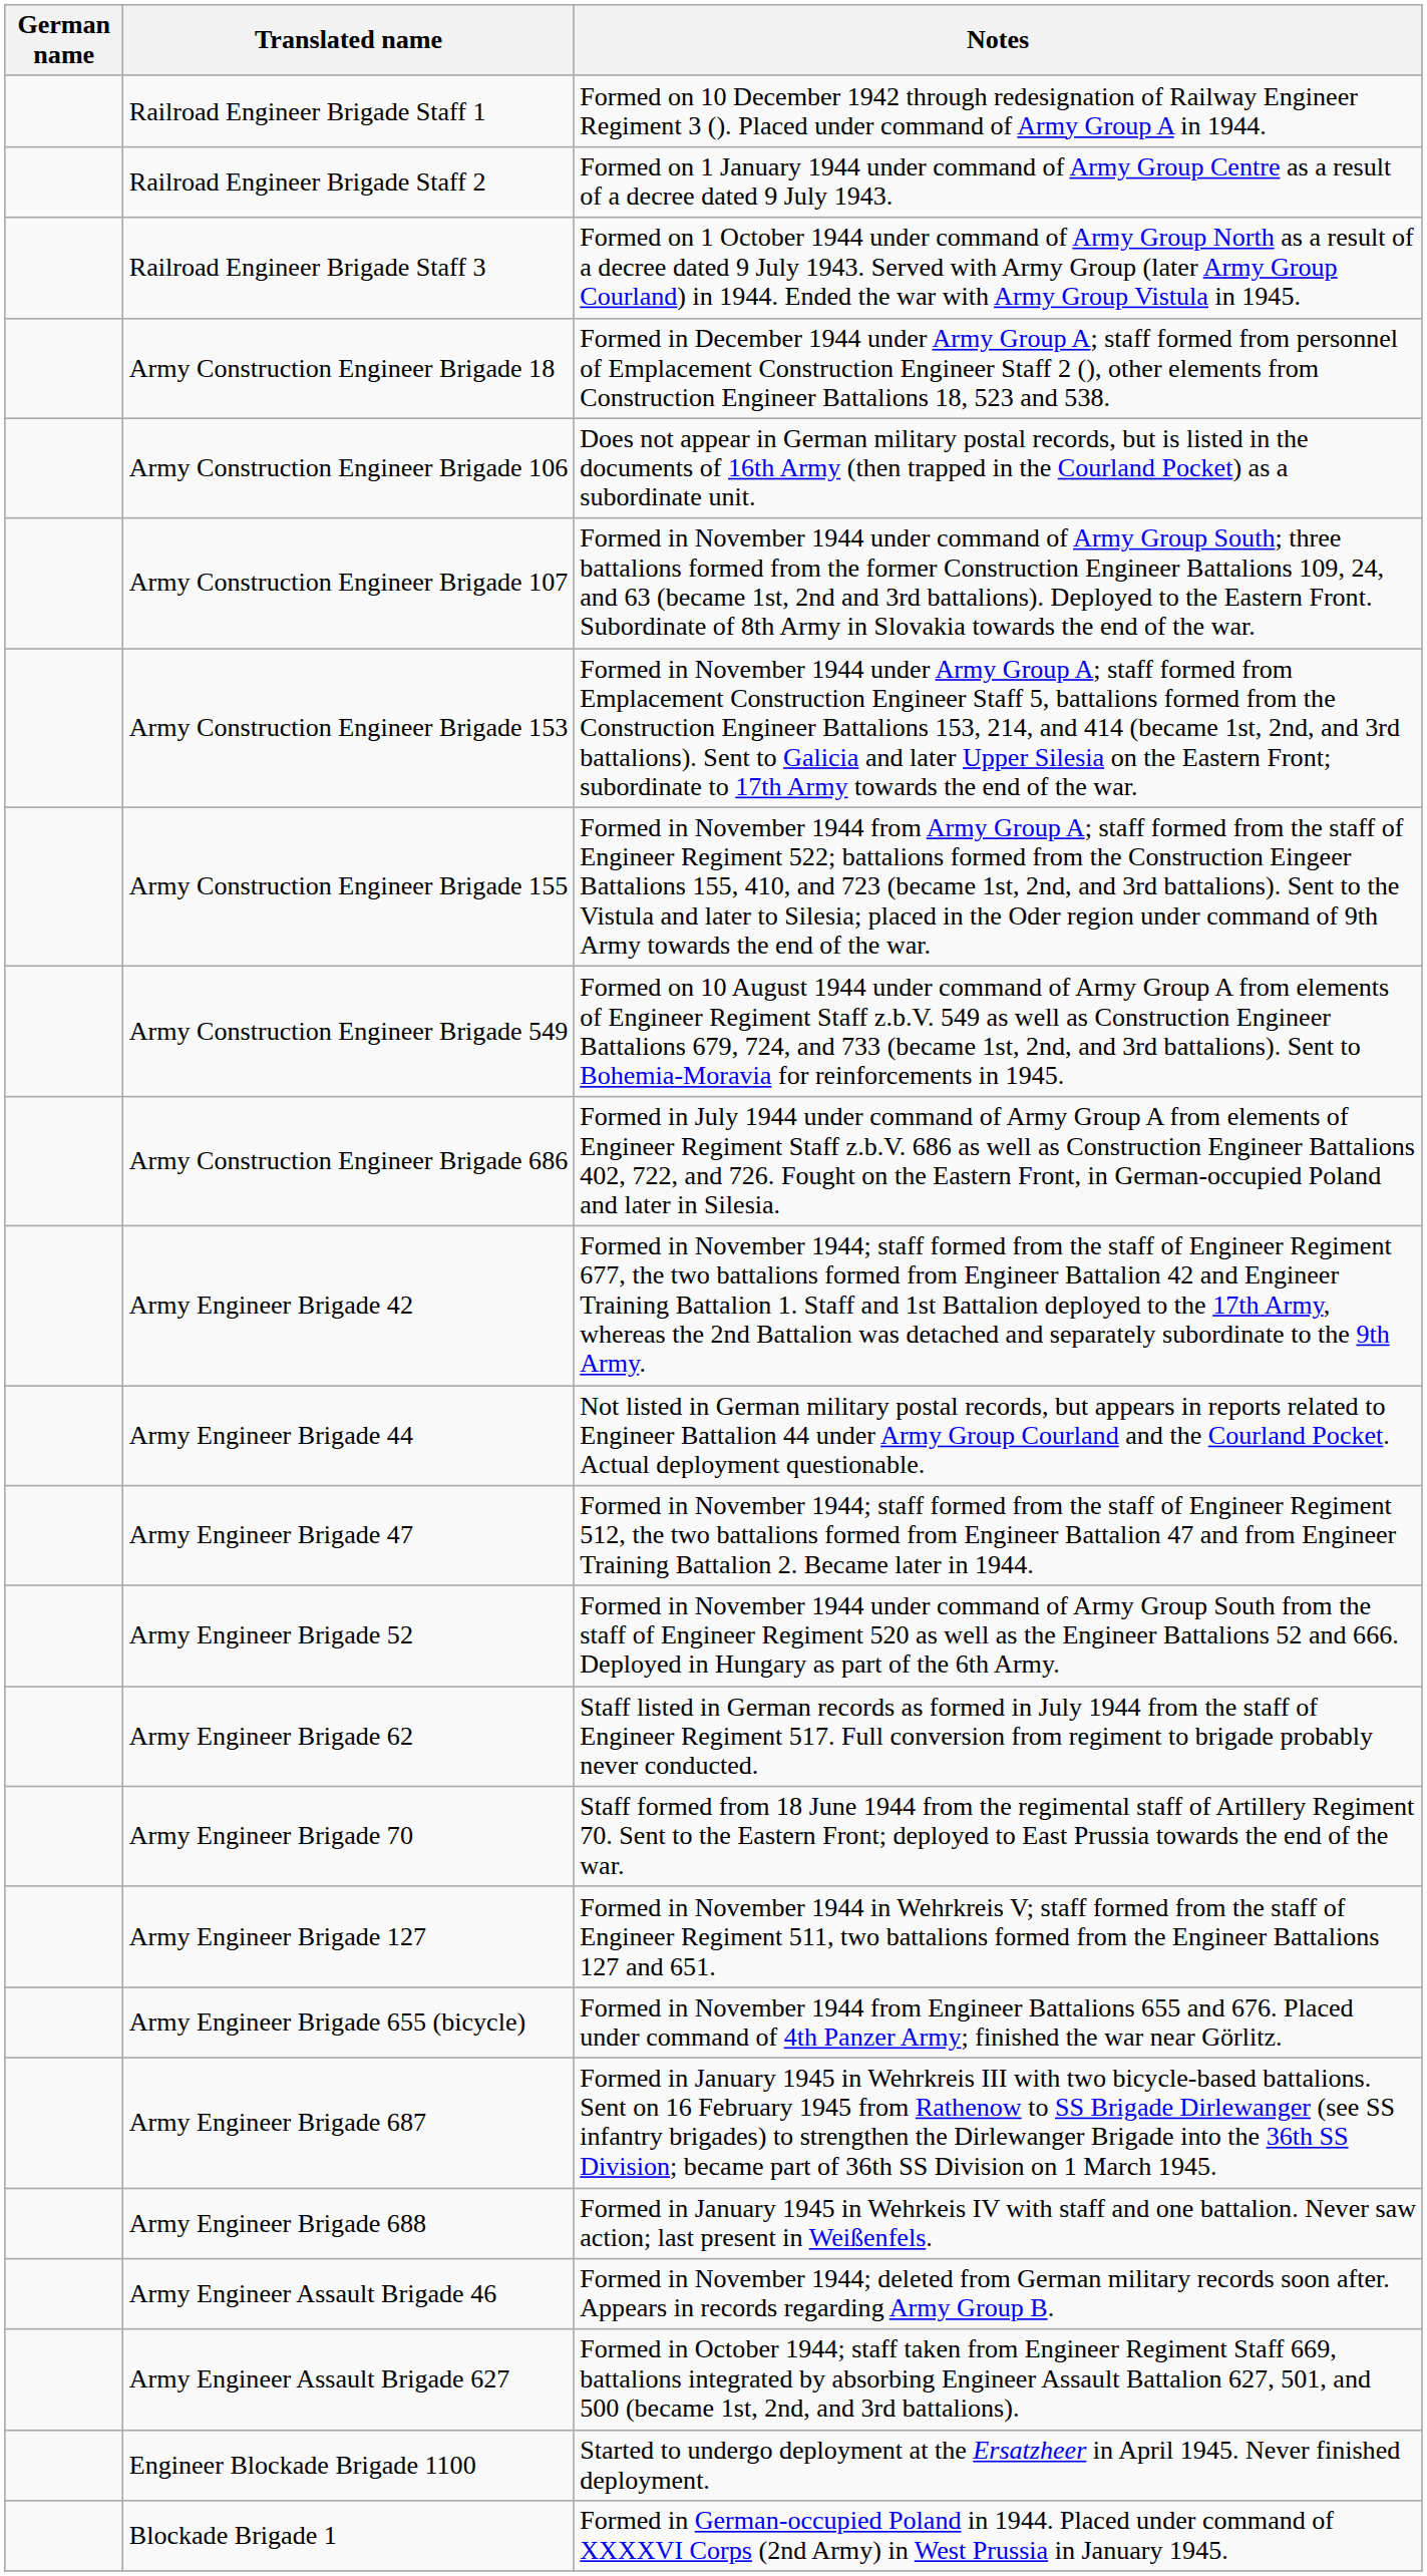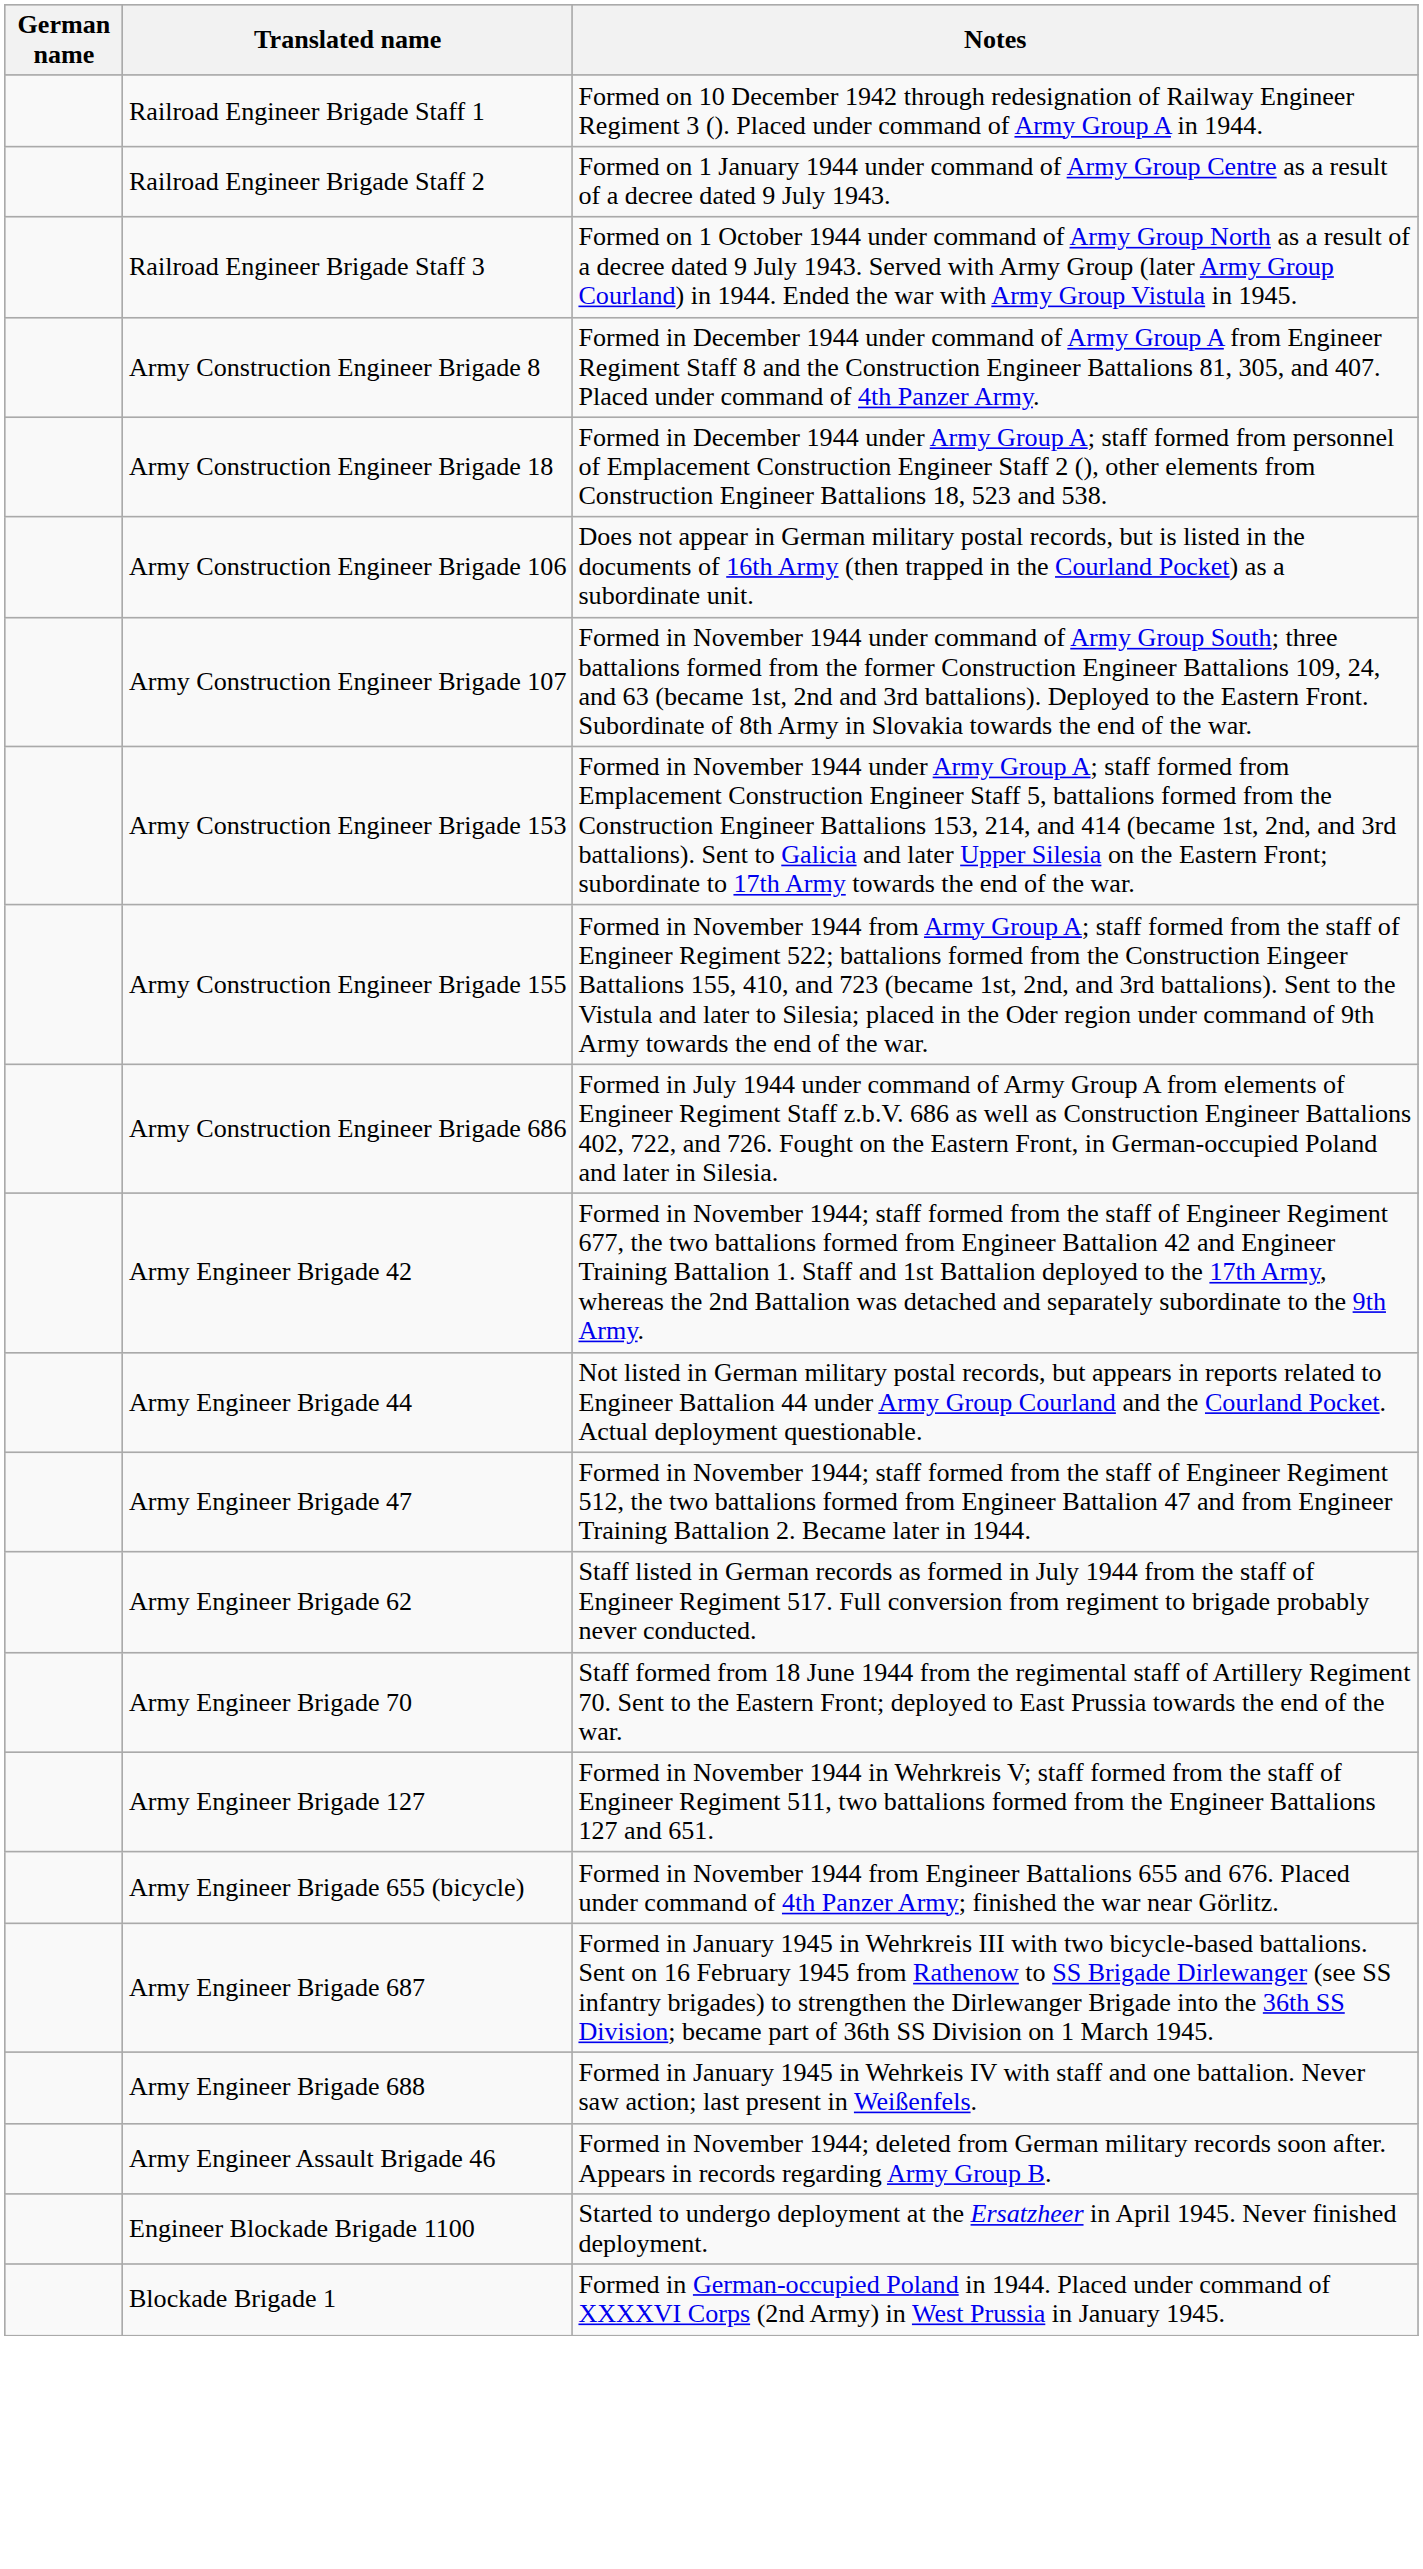 <table class="wikitable">
 <tr>
 <th>German name</th>
 <th>Translated name</th>
 <th>Notes</th>
 </tr>
 <tr>
 <td></td>
 <td>Railroad Engineer Brigade Staff 1</td>
 <td>Formed on 10 December 1942 through redesignation of Railway Engineer Regiment 3 (). Placed under command of <a href='#'>Army Group A</a> in 1944.</td>
 </tr>
 <tr>
 <td></td>
 <td>Railroad Engineer Brigade Staff 2</td>
 <td>Formed on 1 January 1944 under command of <a href='#'>Army Group Centre</a> as a result of a decree dated 9 July 1943.</td>
 </tr>
 <tr>
 <td></td>
 <td>Railroad Engineer Brigade Staff 3</td>
 <td>Formed on 1 October 1944 under command of <a href='#'>Army Group North</a> as a result of a decree dated 9 July 1943. Served with Army Group (later <a href='#'>Army Group Courland</a>) in 1944. Ended the war with <a href='#'>Army Group Vistula</a> in 1945.</td>
+</tr>
+<tr>
+<td></td>
+<td>Army Construction Engineer Brigade 8</td>
+<td>Formed in December 1944 under command of <a href='#'>Army Group A</a> from Engineer Regiment Staff 8 and the Construction Engineer Battalions 81, 305, and 407. Placed under command of <a href='#'>4th Panzer Army</a>.</td>
 </tr>
 <tr>
 <td></td>
 <td>Army Construction Engineer Brigade 18</td>
 <td>Formed in December 1944 under <a href='#'>Army Group A</a>; staff formed from personnel of Emplacement Construction Engineer Staff 2 (), other elements from Construction Engineer Battalions 18, 523 and 538.</td>
 </tr>
 <tr>
 <td></td>
 <td>Army Construction Engineer Brigade 106</td>
 <td>Does not appear in German military postal records, but is listed in the documents of <a href='#'>16th Army</a> (then trapped in the <a href='#'>Courland Pocket</a>) as a subordinate unit.</td>
 </tr>
 <tr>
 <td></td>
 <td>Army Construction Engineer Brigade 107</td>
 <td>Formed in November 1944 under command of <a href='#'>Army Group South</a>; three battalions formed from the former Construction Engineer Battalions 109, 24, and 63 (became 1st, 2nd and 3rd battalions). Deployed to the Eastern Front. Subordinate of 8th Army in Slovakia towards the end of the war.</td>
 </tr>
 <tr>
 <td></td>
 <td>Army Construction Engineer Brigade 153</td>
 <td>Formed in November 1944 under <a href='#'>Army Group A</a>; staff formed from Emplacement Construction Engineer Staff 5, battalions formed from the Construction Engineer Battalions 153, 214, and 414 (became 1st, 2nd, and 3rd battalions). Sent to <a href='#'>Galicia</a> and later <a href='#'>Upper Silesia</a> on the Eastern Front; subordinate to <a href='#'>17th Army</a> towards the end of the war.</td>
 </tr>
 <tr>
 <td></td>
 <td>Army Construction Engineer Brigade 155</td>
 <td>Formed in November 1944 from <a href='#'>Army Group A</a>; staff formed from the staff of Engineer Regiment 522; battalions formed from the Construction Eingeer Battalions 155, 410, and 723 (became 1st, 2nd, and 3rd battalions). Sent to the Vistula and later to Silesia; placed in the Oder region under command of 9th Army towards the end of the war.</td>
 </tr>
 <tr>
-<td></td>
-<td>Army Construction Engineer Brigade 549</td>
-<td>Formed on 10 August 1944 under command of Army Group A from elements of Engineer Regiment Staff z.b.V. 549 as well as Construction Engineer Battalions 679, 724, and 733 (became 1st, 2nd, and 3rd battalions). Sent to <a href='#'>Bohemia-Moravia</a> for reinforcements in 1945.</td>
-</tr>
-<tr>
 <td style="white-space: nowrap;"></td>
 <td style="white-space: nowrap;">Army Construction Engineer Brigade 686</td>
 <td>Formed in July 1944 under command of Army Group A from elements of Engineer Regiment Staff z.b.V. 686 as well as Construction Engineer Battalions 402, 722, and 726. Fought on the Eastern Front, in German-occupied Poland and later in Silesia.</td>
 </tr>
 <tr>
 <td></td>
 <td>Army Engineer Brigade 42</td>
 <td>Formed in November 1944; staff formed from the staff of Engineer Regiment 677, the two battalions formed from Engineer Battalion 42 and Engineer Training Battalion 1. Staff and 1st Battalion deployed to the <a href='#'>17th Army</a>, whereas the 2nd Battalion was detached and separately subordinate to the <a href='#'>9th Army</a>.</td>
 </tr>
 <tr>
 <td></td>
 <td>Army Engineer Brigade 44</td>
 <td>Not listed in German military postal records, but appears in reports related to Engineer Battalion 44 under <a href='#'>Army Group Courland</a> and the <a href='#'>Courland Pocket</a>. Actual deployment questionable.</td>
 </tr>
 <tr>
 <td></td>
 <td>Army Engineer Brigade 47</td>
 <td>Formed in November 1944; staff formed from the staff of Engineer Regiment 512, the two battalions formed from Engineer Battalion 47 and from Engineer Training Battalion 2. Became  later in 1944.</td>
-</tr>
-<tr>
-<td></td>
-<td>Army Engineer Brigade 52</td>
-<td>Formed in November 1944 under command of Army Group South from the staff of Engineer Regiment 520 as well as the Engineer Battalions 52 and 666. Deployed in Hungary as part of the 6th Army.</td>
 </tr>
 <tr>
 <td></td>
 <td>Army Engineer Brigade 62</td>
 <td>Staff listed in German records as formed in July 1944 from the staff of Engineer Regiment 517. Full conversion from regiment to brigade probably never conducted.</td>
 </tr>
 <tr>
 <td></td>
 <td>Army Engineer Brigade 70</td>
 <td>Staff formed from 18 June 1944 from the regimental staff of Artillery Regiment 70. Sent to the Eastern Front; deployed to East Prussia towards the end of the war.</td>
 </tr>
 <tr>
 <td></td>
 <td>Army Engineer Brigade 127</td>
 <td>Formed in November 1944 in Wehrkreis V; staff formed from the staff of Engineer Regiment 511, two battalions formed from the Engineer Battalions 127 and 651.</td>
 </tr>
 <tr>
 <td style="white-space: nowrap;"></td>
 <td style="white-space: nowrap;">Army Engineer Brigade 655 (bicycle)</td>
 <td>Formed in November 1944 from Engineer Battalions 655 and 676. Placed under command of <a href='#'>4th Panzer Army</a>; finished the war near Görlitz.</td>
 </tr>
 <tr>
 <td></td>
 <td>Army Engineer Brigade 687</td>
 <td>Formed in January 1945 in Wehrkreis III with two bicycle-based battalions. Sent on 16 February 1945 from <a href='#'>Rathenow</a> to <a href='#'>SS Brigade Dirlewanger</a> (see SS infantry brigades) to strengthen the Dirlewanger Brigade into the <a href='#'>36th SS Division</a>; became part of 36th SS Division on 1 March 1945.</td>
 </tr>
 <tr>
 <td></td>
 <td>Army Engineer Brigade 688</td>
 <td>Formed in January 1945 in Wehrkeis IV with staff and one battalion. Never saw action; last present in <a href='#'>Weißenfels</a>.</td>
 </tr>
 <tr>
 <td></td>
 <td>Army Engineer Assault Brigade 46</td>
 <td>Formed in November 1944; deleted from German military records soon after. Appears in records regarding <a href='#'>Army Group B</a>.</td>
 </tr>
 <tr>
 <td></td>
-<td>Army Engineer Assault Brigade 627</td>
-<td>Formed in October 1944; staff taken from Engineer Regiment Staff 669, battalions integrated by absorbing Engineer Assault Battalion 627, 501, and 500 (became 1st, 2nd, and 3rd battalions).</td>
-</tr>
-<tr>
-<td></td>
 <td>Engineer Blockade Brigade 1100</td>
 <td>Started to undergo deployment at the <em><a href='#'>Ersatzheer</a></em> in April 1945. Never finished deployment.</td>
 </tr>
 <tr>
 <td></td>
 <td>Blockade Brigade 1</td>
 <td>Formed in <a href='#'>German-occupied Poland</a> in 1944. Placed under command of <a href='#'>XXXXVI Corps</a> (2nd Army) in <a href='#'>West Prussia</a> in January 1945.</td>
 </tr>
 </table>
